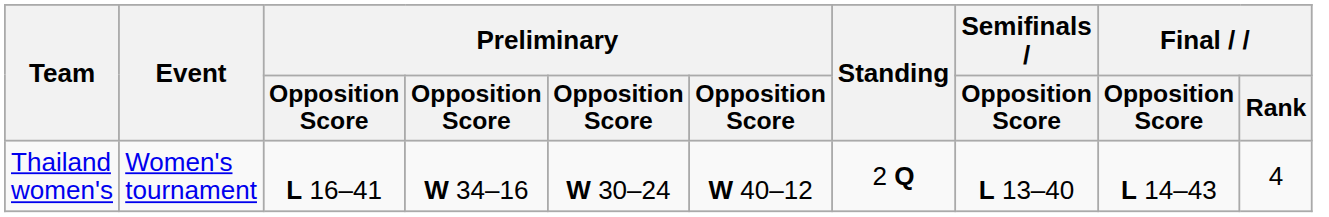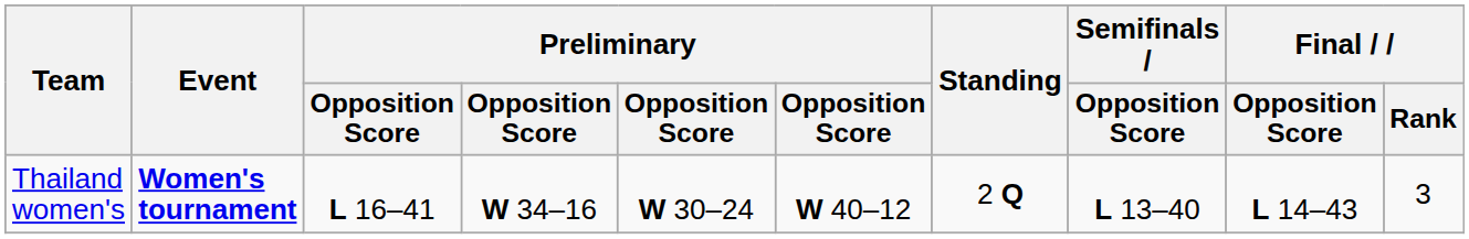 <table class=wikitable style=font-size:90%;text-align:center>
 <tr>
 <th rowspan=2>Team</th>
 <th rowspan=2>Event</th>
 <th colspan=4>Preliminary</th>
 <th rowspan=2>Standing</th>
 <th>Semifinals / </th>
 <th colspan=2>Final /  / </th>
 </tr>
 <tr style="font-size:95%">
 <th>Opposition<br>Score</th>
 <th>Opposition<br>Score</th>
 <th>Opposition<br>Score</th>
 <th>Opposition<br>Score</th>
 <th>Opposition<br>Score</th>
 <th>Opposition<br>Score</th>
 <th>Rank</th>
 </tr>
 <tr align=center>
 <td align=left><a href='#'>Thailand women's</a></td>
-<td align=left><a href='#'>Women's tournament</a></td>
+<td align=left><strong><a href='#'>Women's tournament</a></strong></td>
 <td> <br> <strong>L</strong> 16–41</td>
 <td> <br> <strong>W</strong> 34–16</td>
 <td> <br> <strong>W</strong> 30–24</td>
 <td> <br> <strong>W</strong> 40–12</td>
 <td>2 <strong>Q</strong></td>
 <td> <br> <strong>L</strong> 13–40</td>
 <td> <br> <strong>L</strong> 14–43</td>
-<td>4</td>
+<td>3</td>
 </tr>
 </table>
